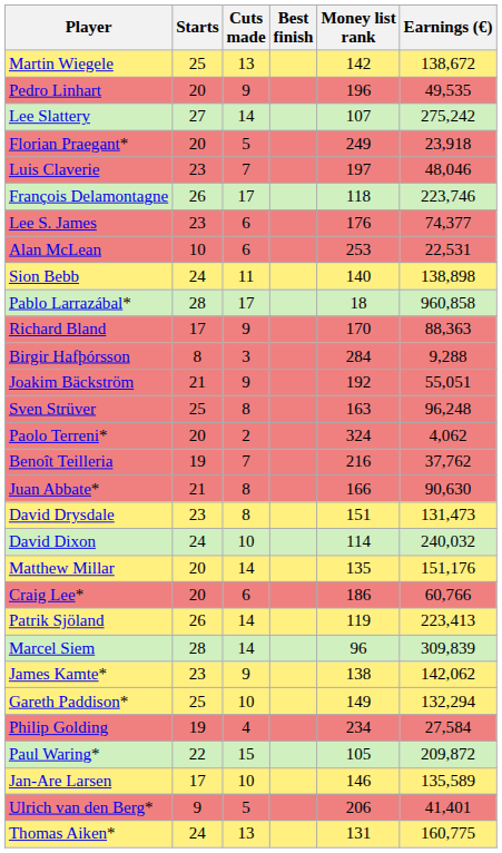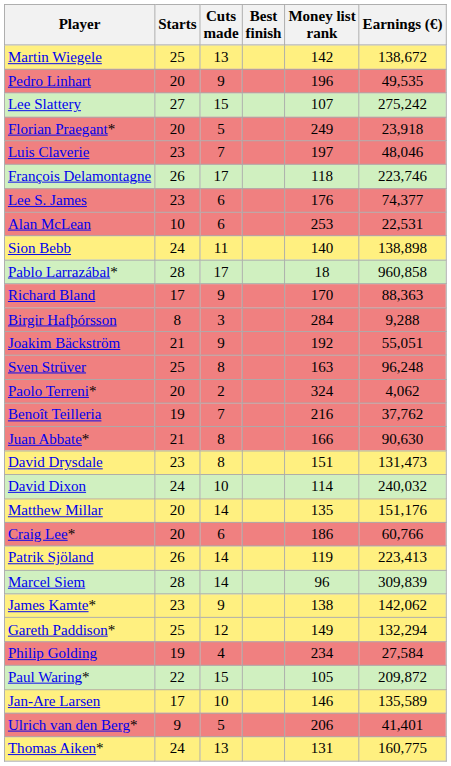 <table class=" sortable wikitable" style="text-align:center">
 <tr>
 <th>Player</th>
 <th>Starts</th>
 <th>Cuts<br>made</th>
 <th>Best<br>finish</th>
 <th>Money list<br>rank</th>
 <th>Earnings (€)</th>
 </tr>
 <tr style="background:#FFF080;">
 <td align=left> <a href='#'>Martin Wiegele</a></td>
 <td>25</td>
 <td>13</td>
 <td></td>
 <td>142</td>
 <td>138,672</td>
 </tr>
 <tr style="background:#F08080;">
 <td align=left> <a href='#'>Pedro Linhart</a></td>
 <td>20</td>
 <td>9</td>
 <td></td>
 <td>196</td>
 <td>49,535</td>
 </tr>
 <tr style="background:#D0F0C0;">
 <td align=left> <a href='#'>Lee Slattery</a></td>
 <td>27</td>
-<td>14</td>
+<td>15</td>
 <td></td>
 <td>107</td>
 <td>275,242</td>
 </tr>
 <tr style="background:#F08080;">
 <td align=left> <a href='#'>Florian Praegant</a>*</td>
 <td>20</td>
 <td>5</td>
 <td></td>
 <td>249</td>
 <td>23,918</td>
 </tr>
 <tr style="background:#F08080;">
 <td align=left> <a href='#'>Luis Claverie</a></td>
 <td>23</td>
 <td>7</td>
 <td></td>
 <td>197</td>
 <td>48,046</td>
 </tr>
 <tr style="background:#D0F0C0;">
 <td align=left> <a href='#'>François Delamontagne</a></td>
 <td>26</td>
 <td>17</td>
 <td></td>
 <td>118</td>
 <td>223,746</td>
 </tr>
 <tr style="background:#F08080;">
 <td align=left> <a href='#'>Lee S. James</a></td>
 <td>23</td>
 <td>6</td>
 <td></td>
 <td>176</td>
 <td>74,377</td>
 </tr>
 <tr style="background:#F08080;">
 <td align=left> <a href='#'>Alan McLean</a></td>
 <td>10</td>
 <td>6</td>
 <td></td>
 <td>253</td>
 <td>22,531</td>
 </tr>
 <tr style="background:#FFF080;">
 <td align=left> <a href='#'>Sion Bebb</a></td>
 <td>24</td>
 <td>11</td>
 <td></td>
 <td>140</td>
 <td>138,898</td>
 </tr>
 <tr style="background:#D0F0C0;">
 <td align=left> <a href='#'>Pablo Larrazábal</a>*</td>
 <td>28</td>
 <td>17</td>
 <td></td>
 <td>18</td>
 <td>960,858</td>
 </tr>
 <tr style="background:#F08080;">
 <td align=left> <a href='#'>Richard Bland</a></td>
 <td>17</td>
 <td>9</td>
 <td></td>
 <td>170</td>
 <td>88,363</td>
 </tr>
 <tr style="background:#F08080;">
 <td align=left> <a href='#'>Birgir Hafþórsson</a></td>
 <td>8</td>
 <td>3</td>
 <td></td>
 <td>284</td>
 <td>9,288</td>
 </tr>
 <tr style="background:#F08080;">
 <td align=left> <a href='#'>Joakim Bäckström</a></td>
 <td>21</td>
 <td>9</td>
 <td></td>
 <td>192</td>
 <td>55,051</td>
 </tr>
 <tr style="background:#F08080;">
 <td align=left> <a href='#'>Sven Strüver</a></td>
 <td>25</td>
 <td>8</td>
 <td></td>
 <td>163</td>
 <td>96,248</td>
 </tr>
 <tr style="background:#F08080;">
 <td align=left> <a href='#'>Paolo Terreni</a>*</td>
 <td>20</td>
 <td>2</td>
 <td></td>
 <td>324</td>
 <td>4,062</td>
 </tr>
 <tr style="background:#F08080;">
 <td align=left> <a href='#'>Benoît Teilleria</a></td>
 <td>19</td>
 <td>7</td>
 <td></td>
 <td>216</td>
 <td>37,762</td>
 </tr>
 <tr style="background:#F08080;">
 <td align=left> <a href='#'>Juan Abbate</a>*</td>
 <td>21</td>
 <td>8</td>
 <td></td>
 <td>166</td>
 <td>90,630</td>
 </tr>
 <tr style="background:#FFF080;">
 <td align=left> <a href='#'>David Drysdale</a></td>
 <td>23</td>
 <td>8</td>
 <td></td>
 <td>151</td>
 <td>131,473</td>
 </tr>
 <tr style="background:#D0F0C0;">
 <td align=left> <a href='#'>David Dixon</a></td>
 <td>24</td>
 <td>10</td>
 <td></td>
 <td>114</td>
 <td>240,032</td>
 </tr>
 <tr style="background:#FFF080;">
 <td align=left> <a href='#'>Matthew Millar</a></td>
 <td>20</td>
 <td>14</td>
 <td></td>
 <td>135</td>
 <td>151,176</td>
 </tr>
 <tr style="background:#F08080;">
 <td align=left> <a href='#'>Craig Lee</a>*</td>
 <td>20</td>
 <td>6</td>
 <td></td>
 <td>186</td>
 <td>60,766</td>
 </tr>
 <tr style="background:#FFF080;">
 <td align=left> <a href='#'>Patrik Sjöland</a></td>
 <td>26</td>
 <td>14</td>
 <td></td>
 <td>119</td>
 <td>223,413</td>
 </tr>
 <tr style="background:#D0F0C0;">
 <td align=left> <a href='#'>Marcel Siem</a></td>
 <td>28</td>
 <td>14</td>
 <td></td>
 <td>96</td>
 <td>309,839</td>
 </tr>
 <tr style="background:#FFF080;">
 <td align=left> <a href='#'>James Kamte</a>*</td>
 <td>23</td>
 <td>9</td>
 <td></td>
 <td>138</td>
 <td>142,062</td>
 </tr>
 <tr style="background:#FFF080;">
 <td align=left> <a href='#'>Gareth Paddison</a>*</td>
 <td>25</td>
-<td>10</td>
+<td>12</td>
 <td></td>
 <td>149</td>
 <td>132,294</td>
 </tr>
 <tr style="background:#F08080;">
 <td align=left> <a href='#'>Philip Golding</a></td>
 <td>19</td>
 <td>4</td>
 <td></td>
 <td>234</td>
 <td>27,584</td>
 </tr>
 <tr style="background:#D0F0C0;">
 <td align=left> <a href='#'>Paul Waring</a>*</td>
 <td>22</td>
 <td>15</td>
 <td></td>
 <td>105</td>
 <td>209,872</td>
 </tr>
 <tr style="background:#FFF080;">
 <td align=left> <a href='#'>Jan-Are Larsen</a></td>
 <td>17</td>
 <td>10</td>
 <td></td>
 <td>146</td>
 <td>135,589</td>
 </tr>
 <tr style="background:#F08080;">
 <td align=left> <a href='#'>Ulrich van den Berg</a>*</td>
 <td>9</td>
 <td>5</td>
 <td></td>
 <td>206</td>
 <td>41,401</td>
 </tr>
 <tr style="background:#FFF080;">
 <td align=left> <a href='#'>Thomas Aiken</a>*</td>
 <td>24</td>
 <td>13</td>
 <td></td>
 <td>131</td>
 <td>160,775</td>
 </tr>
 </table>
